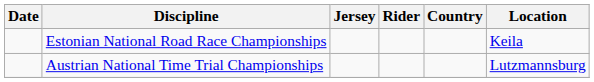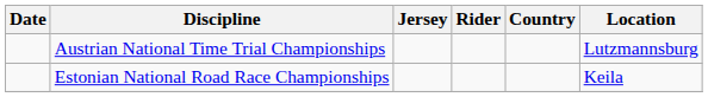 <table class="wikitable">
 <tr>
 <th>Date</th>
 <th>Discipline</th>
 <th>Jersey</th>
 <th>Rider</th>
 <th>Country</th>
 <th>Location</th>
 </tr>
 <tr>
 <td></td>
+<td><a href='#'>Austrian National Time Trial Championships</a></td>
+<td></td>
+<td></td>
+<td></td>
+<td><a href='#'>Lutzmannsburg</a></td>
+</tr>
+<tr>
+<td></td>
 <td><a href='#'>Estonian National Road Race Championships</a></td>
 <td></td>
 <td></td>
 <td></td>
 <td><a href='#'>Keila</a></td>
 </tr>
 <tr>
-<td></td>
-<td><a href='#'>Austrian National Time Trial Championships</a></td>
-<td></td>
-<td></td>
-<td></td>
-<td><a href='#'>Lutzmannsburg</a></td>
-</tr>
-<tr>
 </tr>
 </table>
